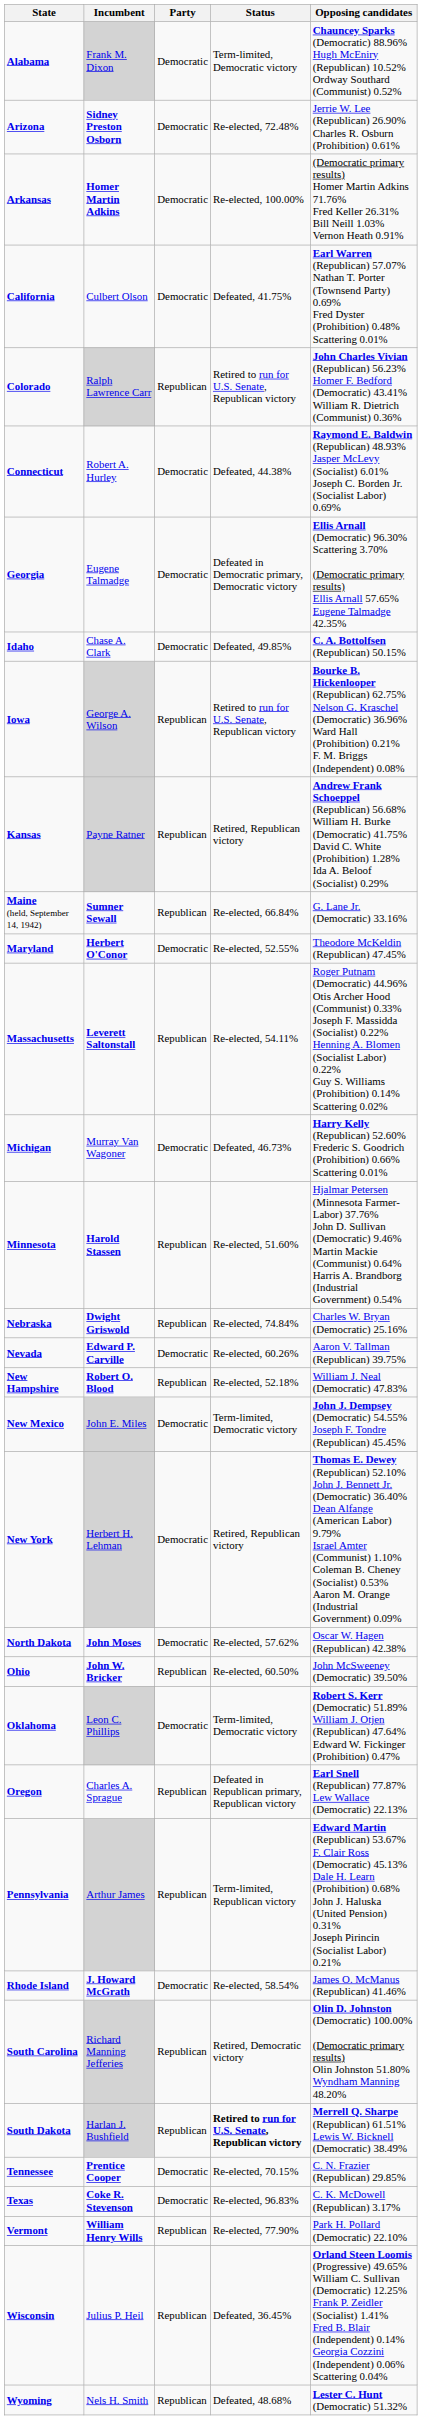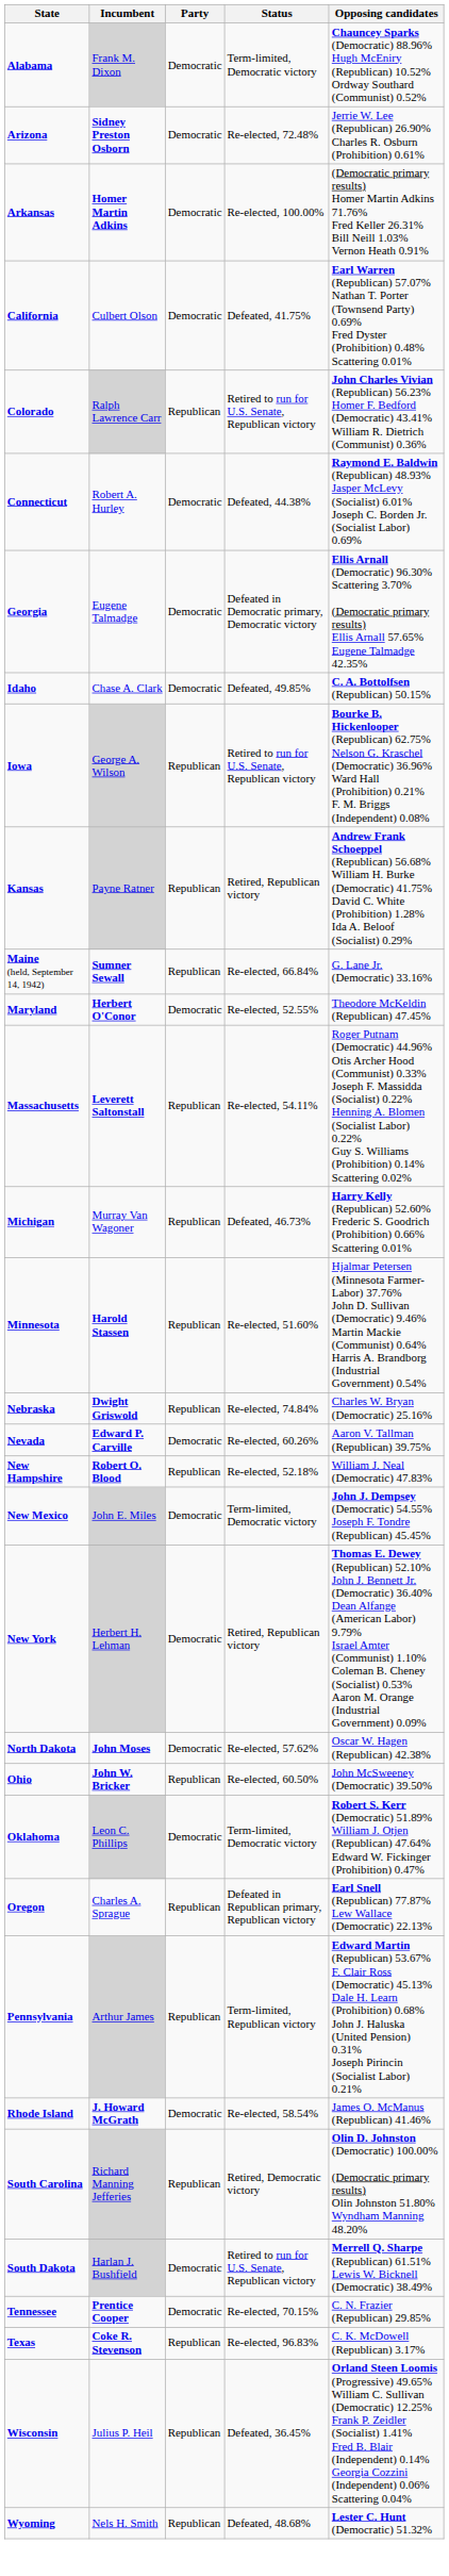 <table class="wikitable">
 <tr>
 <th>State</th>
 <th>Incumbent</th>
 <th>Party</th>
 <th>Status</th>
 <th>Opposing candidates</th>
 </tr>
 <tr>
 <td><strong><a href='#'>Alabama</a></strong></td>
 <td bgcolor="lightgrey"><a href='#'>Frank M. Dixon</a></td>
 <td>Democratic</td>
 <td>Term-limited, Democratic victory</td>
 <td><strong><a href='#'>Chauncey Sparks</a></strong> (Democratic) 88.96%<br><a href='#'>Hugh McEniry</a> (Republican) 10.52%<br>Ordway Southard (Communist) 0.52%<br></td>
 </tr>
 <tr>
 <td><strong><a href='#'>Arizona</a></strong></td>
 <td><strong><a href='#'>Sidney Preston Osborn</a></strong></td>
 <td>Democratic</td>
 <td>Re-elected, 72.48%</td>
 <td><a href='#'>Jerrie W. Lee</a> (Republican) 26.90%<br>Charles R. Osburn (Prohibition) 0.61%<br></td>
 </tr>
 <tr>
 <td><strong><a href='#'>Arkansas</a></strong></td>
 <td><strong><a href='#'>Homer Martin Adkins</a></strong></td>
 <td>Democratic</td>
 <td>Re-elected, 100.00%</td>
 <td><u>(Democratic primary results)</u><br>Homer Martin Adkins 71.76%<br>Fred Keller 26.31%<br>Bill Neill 1.03%<br>Vernon Heath 0.91%<br></td>
 </tr>
 <tr>
 <td><strong><a href='#'>California</a></strong></td>
 <td><a href='#'>Culbert Olson</a></td>
 <td>Democratic</td>
 <td>Defeated, 41.75%</td>
 <td><strong><a href='#'>Earl Warren</a></strong> (Republican) 57.07%<br>Nathan T. Porter (Townsend Party) 0.69%<br>Fred Dyster (Prohibition) 0.48%<br>Scattering 0.01%<br></td>
 </tr>
 <tr>
 <td><strong><a href='#'>Colorado</a></strong></td>
 <td bgcolor="lightgrey"><a href='#'>Ralph Lawrence Carr</a></td>
 <td>Republican</td>
 <td>Retired to <a href='#'>run for U.S. Senate</a>, Republican victory</td>
 <td><strong><a href='#'>John Charles Vivian</a></strong> (Republican) 56.23%<br><a href='#'>Homer F. Bedford</a> (Democratic) 43.41%<br>William R. Dietrich (Communist) 0.36%<br></td>
 </tr>
 <tr>
 <td><strong><a href='#'>Connecticut</a></strong></td>
 <td><a href='#'>Robert A. Hurley</a></td>
 <td>Democratic</td>
 <td>Defeated, 44.38%</td>
 <td><strong><a href='#'>Raymond E. Baldwin</a></strong> (Republican) 48.93%<br><a href='#'>Jasper McLevy</a> (Socialist) 6.01%<br>Joseph C. Borden Jr. (Socialist Labor) 0.69%<br></td>
 </tr>
 <tr>
 <td><strong><a href='#'>Georgia</a></strong></td>
 <td><a href='#'>Eugene Talmadge</a></td>
 <td>Democratic</td>
 <td>Defeated in Democratic primary, Democratic victory</td>
 <td><strong><a href='#'>Ellis Arnall</a></strong> (Democratic) 96.30%<br>Scattering 3.70%<br><br><u>(Democratic primary results)</u><br><a href='#'>Ellis Arnall</a> 57.65%<br><a href='#'>Eugene Talmadge</a> 42.35%<br></td>
 </tr>
 <tr>
 <td><strong><a href='#'>Idaho</a></strong></td>
 <td><a href='#'>Chase A. Clark</a></td>
 <td>Democratic</td>
 <td>Defeated, 49.85%</td>
 <td><strong><a href='#'>C. A. Bottolfsen</a></strong> (Republican) 50.15%<br></td>
 </tr>
 <tr>
 <td><strong><a href='#'>Iowa</a></strong></td>
 <td bgcolor="lightgrey"><a href='#'>George A. Wilson</a></td>
 <td>Republican</td>
 <td>Retired to <a href='#'>run for U.S. Senate</a>, Republican victory</td>
 <td><strong><a href='#'>Bourke B. Hickenlooper</a></strong> (Republican) 62.75%<br><a href='#'>Nelson G. Kraschel</a> (Democratic) 36.96%<br>Ward Hall (Prohibition) 0.21%<br>F. M. Briggs (Independent) 0.08%<br></td>
 </tr>
 <tr>
 <td><strong><a href='#'>Kansas</a></strong></td>
 <td bgcolor="lightgrey"><a href='#'>Payne Ratner</a></td>
 <td>Republican</td>
 <td>Retired, Republican victory</td>
 <td><strong><a href='#'>Andrew Frank Schoeppel</a></strong> (Republican) 56.68%<br>William H. Burke (Democratic) 41.75%<br>David C. White (Prohibition) 1.28%<br>Ida A. Beloof (Socialist) 0.29%<br></td>
 </tr>
 <tr>
 <td><strong><a href='#'>Maine</a></strong><br><small>(held, September 14, 1942)</small></td>
 <td><strong><a href='#'>Sumner Sewall</a></strong></td>
 <td>Republican</td>
 <td>Re-elected, 66.84%</td>
 <td><a href='#'>G. Lane Jr.</a> (Democratic) 33.16%<br></td>
 </tr>
 <tr>
 <td><strong><a href='#'>Maryland</a></strong></td>
 <td><strong><a href='#'>Herbert O'Conor</a></strong></td>
 <td>Democratic</td>
 <td>Re-elected, 52.55%</td>
 <td><a href='#'>Theodore McKeldin</a> (Republican) 47.45%<br></td>
 </tr>
 <tr>
 <td><strong><a href='#'>Massachusetts</a></strong></td>
 <td><strong><a href='#'>Leverett Saltonstall</a></strong></td>
 <td>Republican</td>
 <td>Re-elected, 54.11%</td>
 <td><a href='#'>Roger Putnam</a> (Democratic) 44.96%<br>Otis Archer Hood (Communist) 0.33%<br>Joseph F. Massidda (Socialist) 0.22%<br><a href='#'>Henning A. Blomen</a> (Socialist Labor) 0.22%<br>Guy S. Williams (Prohibition) 0.14%<br>Scattering 0.02%<br></td>
 </tr>
 <tr>
 <td><strong><a href='#'>Michigan</a></strong></td>
 <td><a href='#'>Murray Van Wagoner</a></td>
-<td>Democratic</td>
+<td>Republican</td>
 <td>Defeated, 46.73%</td>
 <td><strong><a href='#'>Harry Kelly</a></strong> (Republican) 52.60%<br>Frederic S. Goodrich (Prohibition) 0.66%<br>Scattering 0.01%<br></td>
 </tr>
 <tr>
 <td><strong><a href='#'>Minnesota</a></strong></td>
 <td><strong><a href='#'>Harold Stassen</a></strong></td>
 <td>Republican</td>
 <td>Re-elected, 51.60%</td>
 <td><a href='#'>Hjalmar Petersen</a> (Minnesota Farmer-Labor) 37.76%<br>John D. Sullivan (Democratic) 9.46%<br>Martin Mackie (Communist) 0.64%<br>Harris A. Brandborg (Industrial Government) 0.54%<br></td>
 </tr>
 <tr>
 <td><strong><a href='#'>Nebraska</a></strong></td>
 <td><strong><a href='#'>Dwight Griswold</a></strong></td>
 <td>Republican</td>
 <td>Re-elected, 74.84%</td>
 <td><a href='#'>Charles W. Bryan</a> (Democratic) 25.16%<br></td>
 </tr>
 <tr>
 <td><strong><a href='#'>Nevada</a></strong></td>
 <td><strong><a href='#'>Edward P. Carville</a></strong></td>
 <td>Democratic</td>
 <td>Re-elected, 60.26%</td>
 <td><a href='#'>Aaron V. Tallman</a> (Republican) 39.75%<br></td>
 </tr>
 <tr>
 <td><strong><a href='#'>New Hampshire</a></strong></td>
 <td><strong><a href='#'>Robert O. Blood</a></strong></td>
 <td>Republican</td>
 <td>Re-elected, 52.18%</td>
 <td><a href='#'>William J. Neal</a> (Democratic) 47.83%<br></td>
 </tr>
 <tr>
 <td><strong><a href='#'>New Mexico</a></strong></td>
 <td bgcolor="lightgrey"><a href='#'>John E. Miles</a></td>
 <td>Democratic</td>
 <td>Term-limited, Democratic victory</td>
 <td><strong><a href='#'>John J. Dempsey</a></strong> (Democratic) 54.55%<br><a href='#'>Joseph F. Tondre</a> (Republican) 45.45%<br></td>
 </tr>
 <tr>
 <td><strong><a href='#'>New York</a></strong></td>
 <td bgcolor="lightgrey"><a href='#'>Herbert H. Lehman</a></td>
 <td>Democratic</td>
 <td>Retired, Republican victory</td>
 <td><strong><a href='#'>Thomas E. Dewey</a></strong> (Republican) 52.10%<br><a href='#'>John J. Bennett Jr.</a> (Democratic) 36.40%<br><a href='#'>Dean Alfange</a> (American Labor) 9.79%<br><a href='#'>Israel Amter</a> (Communist) 1.10%<br>Coleman B. Cheney (Socialist) 0.53%<br>Aaron M. Orange (Industrial Government) 0.09%<br></td>
 </tr>
 <tr>
 <td><strong><a href='#'>North Dakota</a></strong></td>
 <td><strong><a href='#'>John Moses</a></strong></td>
 <td>Democratic</td>
 <td>Re-elected, 57.62%</td>
 <td><a href='#'>Oscar W. Hagen</a> (Republican) 42.38%<br></td>
 </tr>
 <tr>
 <td><strong><a href='#'>Ohio</a></strong></td>
 <td><strong><a href='#'>John W. Bricker</a></strong></td>
 <td>Republican</td>
 <td>Re-elected, 60.50%</td>
 <td><a href='#'>John McSweeney</a> (Democratic) 39.50%<br></td>
 </tr>
 <tr>
 <td><strong><a href='#'>Oklahoma</a></strong></td>
 <td bgcolor="lightgrey"><a href='#'>Leon C. Phillips</a></td>
 <td>Democratic</td>
 <td>Term-limited, Democratic victory</td>
 <td><strong><a href='#'>Robert S. Kerr</a></strong> (Democratic) 51.89%<br><a href='#'>William J. Otjen</a> (Republican) 47.64%<br>Edward W. Fickinger (Prohibition) 0.47%<br></td>
 </tr>
 <tr>
 <td><strong><a href='#'>Oregon</a></strong></td>
 <td><a href='#'>Charles A. Sprague</a></td>
 <td>Republican</td>
 <td>Defeated in Republican primary, Republican victory</td>
 <td><strong><a href='#'>Earl Snell</a></strong> (Republican) 77.87%<br><a href='#'>Lew Wallace</a> (Democratic) 22.13%<br></td>
 </tr>
 <tr>
 <td><strong><a href='#'>Pennsylvania</a></strong></td>
 <td bgcolor="lightgrey"><a href='#'>Arthur James</a></td>
 <td>Republican</td>
 <td>Term-limited, Republican victory</td>
 <td><strong><a href='#'>Edward Martin</a></strong> (Republican) 53.67%<br><a href='#'>F. Clair Ross</a> (Democratic) 45.13%<br><a href='#'>Dale H. Learn</a> (Prohibition) 0.68%<br>John J. Haluska (United Pension) 0.31%<br>Joseph Pirincin (Socialist Labor) 0.21%<br></td>
 </tr>
 <tr>
 <td><strong><a href='#'>Rhode Island</a></strong></td>
 <td><strong><a href='#'>J. Howard McGrath</a></strong></td>
 <td>Democratic</td>
 <td>Re-elected, 58.54%</td>
 <td><a href='#'>James O. McManus</a> (Republican) 41.46%<br></td>
 </tr>
 <tr>
 <td><strong><a href='#'>South Carolina</a></strong></td>
 <td bgcolor="lightgrey"><a href='#'>Richard Manning Jefferies</a></td>
 <td>Republican</td>
 <td>Retired, Democratic victory</td>
 <td><strong><a href='#'>Olin D. Johnston</a></strong> (Democratic) 100.00%<br><br><u>(Democratic primary results)</u><br>Olin Johnston 51.80%<br><a href='#'>Wyndham Manning</a> 48.20%<br></td>
 </tr>
 <tr>
 <td><strong><a href='#'>South Dakota</a></strong></td>
 <td bgcolor="lightgrey"><a href='#'>Harlan J. Bushfield</a></td>
-<td>Republican</td>
-<td><strong>Retired to <a href='#'>run for U.S. Senate</a>, Republican victory</strong></td>
+<td>Democratic</td>
+<td>Retired to <a href='#'>run for U.S. Senate</a>, Republican victory</td>
 <td><strong><a href='#'>Merrell Q. Sharpe</a></strong> (Republican) 61.51%<br><a href='#'>Lewis W. Bicknell</a> (Democratic) 38.49%<br></td>
 </tr>
 <tr>
 <td><strong><a href='#'>Tennessee</a></strong></td>
 <td><strong><a href='#'>Prentice Cooper</a></strong></td>
 <td>Democratic</td>
 <td>Re-elected, 70.15%</td>
 <td><a href='#'>C. N. Frazier</a> (Republican) 29.85%<br></td>
 </tr>
 <tr>
 <td><strong><a href='#'>Texas</a></strong></td>
 <td><strong><a href='#'>Coke R. Stevenson</a></strong></td>
-<td>Democratic</td>
+<td>Republican</td>
 <td>Re-elected, 96.83%</td>
 <td><a href='#'>C. K. McDowell</a> (Republican) 3.17%<br></td>
-</tr>
-<tr>
-<td><strong><a href='#'>Vermont</a></strong></td>
-<td><strong><a href='#'>William Henry Wills</a></strong></td>
-<td>Republican</td>
-<td>Re-elected, 77.90%</td>
-<td><a href='#'>Park H. Pollard</a> (Democratic) 22.10%<br></td>
 </tr>
 <tr>
 <td><strong><a href='#'>Wisconsin</a></strong></td>
 <td><a href='#'>Julius P. Heil</a></td>
 <td>Republican</td>
 <td>Defeated, 36.45%</td>
 <td><strong><a href='#'>Orland Steen Loomis</a></strong> (Progressive) 49.65%<br>William C. Sullivan (Democratic) 12.25%<br><a href='#'>Frank P. Zeidler</a> (Socialist) 1.41%<br><a href='#'>Fred B. Blair</a> (Independent) 0.14%<br><a href='#'>Georgia Cozzini</a> (Independent) 0.06%<br>Scattering 0.04%<br></td>
 </tr>
 <tr>
 <td><strong><a href='#'>Wyoming</a></strong></td>
 <td><a href='#'>Nels H. Smith</a></td>
 <td>Republican</td>
 <td>Defeated, 48.68%</td>
 <td><strong><a href='#'>Lester C. Hunt</a></strong> (Democratic) 51.32%<br></td>
 </tr>
 </table>
